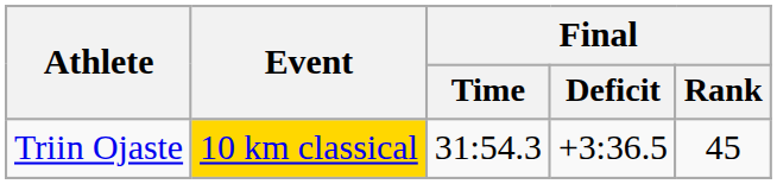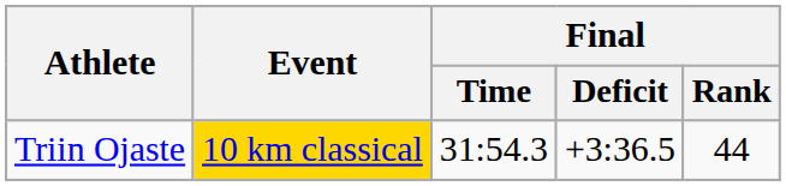 <table class="wikitable" style="font-size:90%">
 <tr>
 <th rowspan=2>Athlete</th>
 <th rowspan=2>Event</th>
 <th colspan=3>Final</th>
 </tr>
 <tr style="font-size: 95%">
 <th>Time</th>
 <th>Deficit</th>
 <th>Rank</th>
 </tr>
 <tr align=center>
 <td align=left><a href='#'>Triin Ojaste</a></td>
 <td align=left style="background: gold;"><a href='#'>10 km classical</a></td>
 <td>31:54.3</td>
 <td>+3:36.5</td>
-<td>45</td>
+<td>44</td>
 </tr>
 </table>
